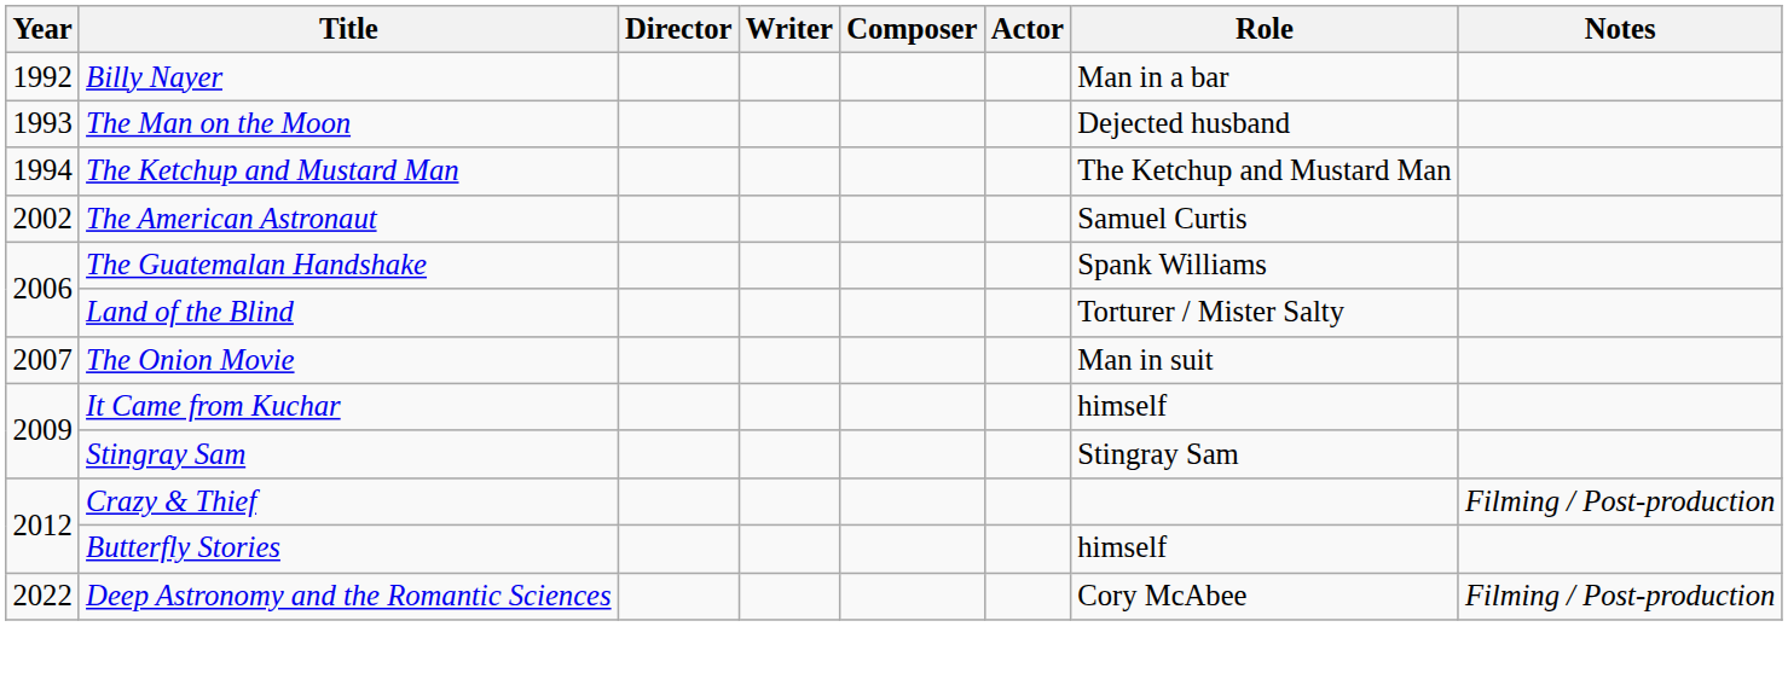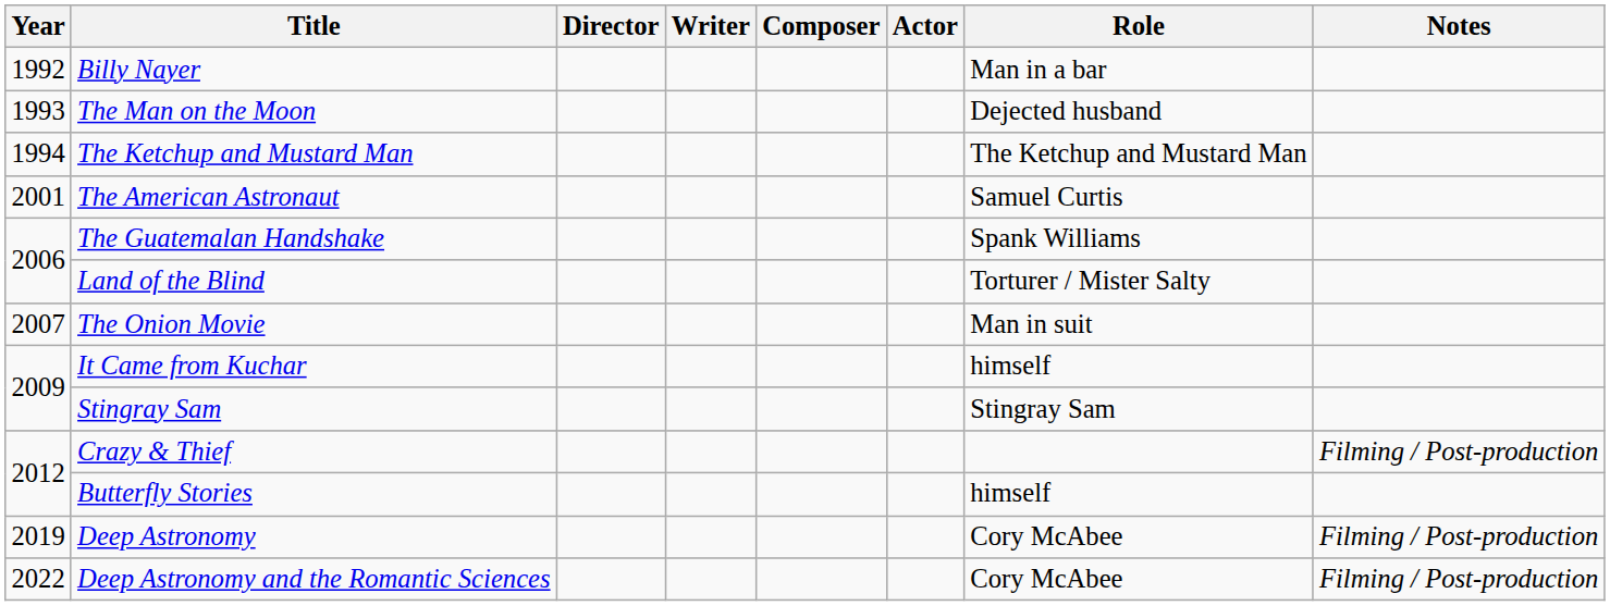 <table class="wikitable">
 <tr>
 <th>Year</th>
 <th>Title</th>
 <th>Director</th>
 <th>Writer</th>
 <th>Composer</th>
 <th>Actor</th>
 <th>Role</th>
 <th>Notes</th>
 </tr>
 <tr>
 <td>1992</td>
 <td><em><a href='#'>Billy Nayer</a></em></td>
 <td></td>
 <td></td>
 <td></td>
 <td></td>
 <td>Man in a bar</td>
 <td></td>
 </tr>
 <tr>
 <td>1993</td>
 <td><em><a href='#'>The Man on the Moon</a></em></td>
 <td></td>
 <td></td>
 <td></td>
 <td></td>
 <td>Dejected husband</td>
 <td></td>
 </tr>
 <tr>
 <td>1994</td>
 <td><em><a href='#'>The Ketchup and Mustard Man</a></em></td>
 <td></td>
 <td></td>
 <td></td>
 <td></td>
 <td>The Ketchup and Mustard Man</td>
 <td></td>
 </tr>
 <tr>
-<td>2002</td>
+<td>2001</td>
 <td><em><a href='#'>The American Astronaut</a></em></td>
 <td></td>
 <td></td>
 <td></td>
 <td></td>
 <td>Samuel Curtis</td>
 <td></td>
 </tr>
 <tr>
 <td rowspan="2">2006</td>
 <td><em><a href='#'>The Guatemalan Handshake</a></em></td>
 <td></td>
 <td></td>
 <td></td>
 <td></td>
 <td>Spank Williams</td>
 <td></td>
 </tr>
 <tr>
 <td><em><a href='#'>Land of the Blind</a></em></td>
 <td></td>
 <td></td>
 <td></td>
 <td></td>
 <td>Torturer / Mister Salty</td>
 <td></td>
 </tr>
 <tr>
 <td>2007</td>
 <td><em><a href='#'>The Onion Movie</a></em></td>
 <td></td>
 <td></td>
 <td></td>
 <td></td>
 <td>Man in suit</td>
 <td></td>
 </tr>
 <tr>
 <td rowspan="2">2009</td>
 <td><em><a href='#'>It Came from Kuchar</a></em></td>
 <td></td>
 <td></td>
 <td></td>
 <td></td>
 <td>himself</td>
 <td></td>
 </tr>
 <tr>
 <td><em><a href='#'>Stingray Sam</a></em></td>
 <td></td>
 <td></td>
 <td></td>
 <td></td>
 <td>Stingray Sam</td>
 <td></td>
 </tr>
 <tr>
 <td rowspan="2">2012</td>
 <td><em><a href='#'>Crazy & Thief</a></em></td>
 <td></td>
 <td></td>
 <td></td>
 <td></td>
 <td></td>
 <td><em>Filming / Post-production</em></td>
 </tr>
 <tr>
 <td><em><a href='#'>Butterfly Stories</a></em></td>
 <td></td>
 <td></td>
 <td></td>
 <td></td>
 <td>himself</td>
 <td></td>
 </tr>
 <tr>
+<td>2019</td>
+<td><em><a href='#'>Deep Astronomy</a></em></td>
+<td></td>
+<td></td>
+<td></td>
+<td></td>
+<td>Cory McAbee</td>
+<td><em>Filming / Post-production</em></td>
+</tr>
+<tr>
 <td>2022</td>
 <td><em><a href='#'>Deep Astronomy and the Romantic Sciences</a></em></td>
 <td></td>
 <td></td>
 <td></td>
 <td></td>
 <td>Cory McAbee</td>
 <td><em>Filming / Post-production</em></td>
 </tr>
 </table>
